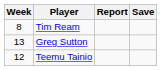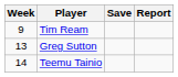 <table class=wikitable>
 <tr>
 <th>Week</th>
 <th>Player</th>
+<th>Save</th>
 <th>Report</th>
-<th>Save</th>
 </tr>
 <tr>
-<td align=center>8</td>
+<td align=center>9</td>
 <td> <a href='#'>Tim Ream</a></td>
+<td align=center></td>
 <td></td>
-<td align=center></td>
 </tr>
 <tr>
 <td align=center>13</td>
 <td> <a href='#'>Greg Sutton</a></td>
+<td align=center></td>
 <td></td>
-<td align=center></td>
 </tr>
 <tr>
-<td align=center>12</td>
+<td align=center>14</td>
 <td> <a href='#'>Teemu Tainio</a></td>
+<td align=center></td>
 <td></td>
-<td align=center></td>
 </tr>
 </table>
